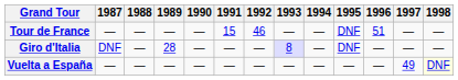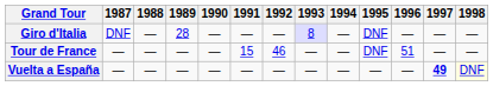 <table class="wikitable plainrowheaders">
 <tr>
 <th scope="col"><a href='#'>Grand Tour</a></th>
 <th scope="col">1987</th>
 <th scope="col">1988</th>
 <th scope="col">1989</th>
 <th scope="col">1990</th>
 <th scope="col">1991</th>
 <th scope="col">1992</th>
 <th scope="col">1993</th>
 <th scope="col">1994</th>
 <th scope="col">1995</th>
 <th scope="col">1996</th>
 <th scope="col">1997</th>
 <th scope="col">1998</th>
 </tr>
 <tr style="text-align:center;">
+<th scope="row"> <a href='#'>Giro d'Italia</a></th>
+<td style="text-align:center;"><a href='#'>DNF</a></td>
+<td>—</td>
+<td style="text-align:center;"><a href='#'>28</a></td>
+<td>—</td>
+<td>—</td>
+<td>—</td>
+<td style="background:#ddf;"><a href='#'>8</a></td>
+<td>—</td>
+<td style="text-align:center;"><a href='#'>DNF</a></td>
+<td>—</td>
+<td>—</td>
+<td>—</td>
+</tr>
+<tr style="text-align:center;">
 <th scope="row"> <a href='#'>Tour de France</a></th>
 <td>—</td>
 <td>—</td>
 <td>—</td>
 <td>—</td>
 <td style="text-align:center;"><a href='#'>15</a></td>
 <td style="text-align:center;"><a href='#'>46</a></td>
 <td>—</td>
 <td>—</td>
 <td style="text-align:center;"><a href='#'>DNF</a></td>
 <td style="text-align:center;"><a href='#'>51</a></td>
 <td>—</td>
 <td>—</td>
 </tr>
 <tr style="text-align:center;">
-<th scope="row"> <a href='#'>Giro d'Italia</a></th>
-<td style="text-align:center;"><a href='#'>DNF</a></td>
-<td>—</td>
-<td style="text-align:center;"><a href='#'>28</a></td>
-<td>—</td>
-<td>—</td>
-<td>—</td>
-<td style="background:#ddf;"><a href='#'>8</a></td>
-<td>—</td>
-<td style="text-align:center;"><a href='#'>DNF</a></td>
-<td>—</td>
-<td>—</td>
-<td>—</td>
-</tr>
-<tr style="text-align:center;">
 <th scope="row"> <a href='#'>Vuelta a España</a></th>
 <td>—</td>
 <td>—</td>
 <td>—</td>
 <td>—</td>
 <td>—</td>
 <td>—</td>
 <td>—</td>
 <td>—</td>
 <td>—</td>
 <td>—</td>
-<td style="text-align:center;"><a href='#'>49</a></td>
+<td style="text-align:center;"><strong><a href='#'>49</a></strong></td>
 <td style="background: lightyellow; text-align:center;"><a href='#'>DNF</a></td>
 </tr>
 </table>
